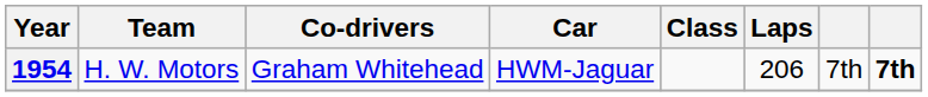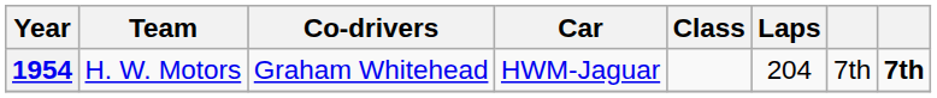 <table class="wikitable" style="font-size:90%">
 <tr>
 <th>Year</th>
 <th>Team</th>
 <th>Co-drivers</th>
 <th>Car</th>
 <th>Class</th>
 <th>Laps</th>
 <th></th>
 <th></th>
 </tr>
 <tr align="center">
 <th><a href='#'>1954</a></th>
 <td align="left"> <a href='#'>H. W. Motors</a></td>
 <td align="left"> <a href='#'>Graham Whitehead</a></td>
 <td align="left"><a href='#'>HWM-Jaguar</a></td>
 <td></td>
-<td>206</td>
+<td>204</td>
 <td>7th</td>
 <td><strong>7th</strong></td>
 </tr>
 <tr align="center">
 </tr>
 </table>
